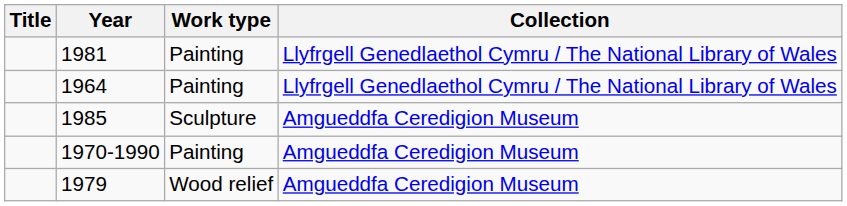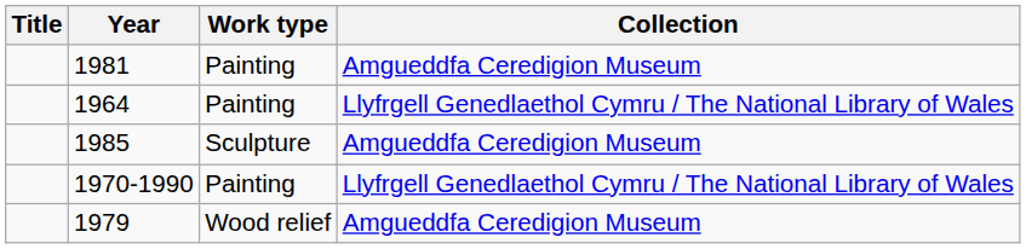 <table class="wikitable">
 <tr>
 <th>Title</th>
 <th>Year</th>
 <th>Work type</th>
 <th>Collection</th>
 </tr>
 <tr>
 <td></td>
 <td>1981</td>
 <td>Painting</td>
-<td><a href='#'>Llyfrgell Genedlaethol Cymru / The National Library of Wales</a></td>
+<td><a href='#'>Amgueddfa Ceredigion Museum</a></td>
 </tr>
 <tr>
 <td></td>
 <td>1964</td>
 <td>Painting</td>
 <td><a href='#'>Llyfrgell Genedlaethol Cymru / The National Library of Wales</a></td>
 </tr>
 <tr>
 <td></td>
 <td>1985</td>
 <td>Sculpture</td>
 <td><a href='#'>Amgueddfa Ceredigion Museum</a></td>
 </tr>
 <tr>
 <td></td>
 <td>1970-1990</td>
 <td>Painting</td>
-<td><a href='#'>Amgueddfa Ceredigion Museum</a></td>
+<td><a href='#'>Llyfrgell Genedlaethol Cymru / The National Library of Wales</a></td>
 </tr>
 <tr>
 <td></td>
 <td>1979</td>
 <td>Wood relief</td>
 <td><a href='#'>Amgueddfa Ceredigion Museum</a></td>
 </tr>
 </table>
